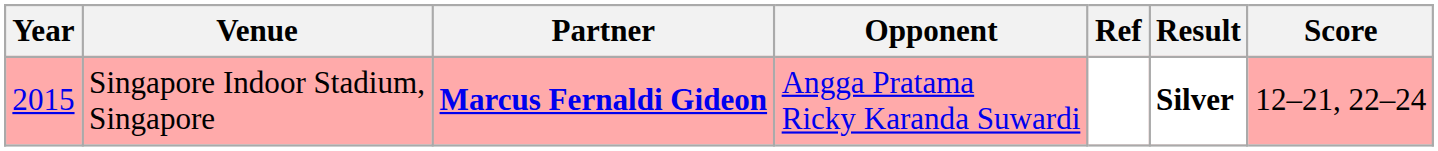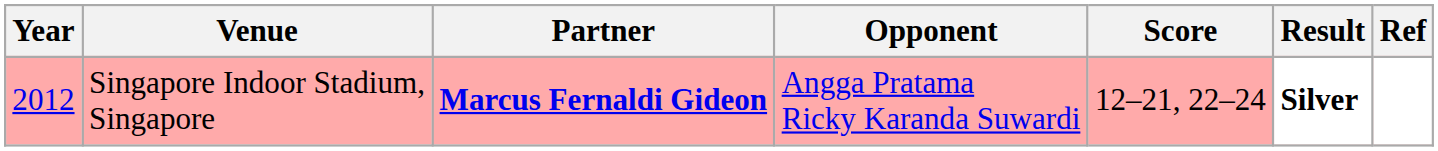 <table class="sortable wikitable" style="font-size: 90%">
 <tr>
 <th>Year</th>
 <th>Venue</th>
 <th>Partner</th>
 <th>Opponent</th>
+<th>Score</th>
+<th>Result</th>
 <th>Ref</th>
-<th>Result</th>
-<th>Score</th>
 </tr>
 <tr style="background:#FFAAAA">
-<td align="center"><a href='#'>2015</a></td>
+<td align="center"><a href='#'>2012</a></td>
 <td align="left">Singapore Indoor Stadium,<br>Singapore</td>
 <td align="left"><strong> <a href='#'>Marcus Fernaldi Gideon</a></strong></td>
 <td align="left"> <a href='#'>Angga Pratama</a><br> <a href='#'>Ricky Karanda Suwardi</a></td>
+<td align="left">12–21, 22–24</td>
+<td style="text-align:left; background:white"> <strong>Silver</strong></td>
 <td style="text-align:center; background:white"></td>
-<td style="text-align:left; background:white"> <strong>Silver</strong></td>
-<td align="left">12–21, 22–24</td>
 </tr>
 </table>
